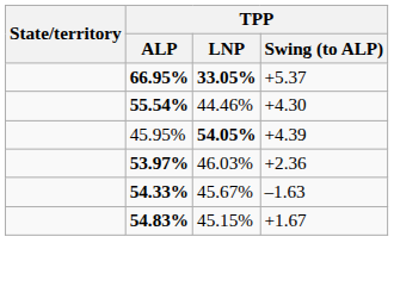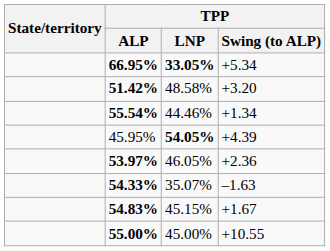 <table class="wikitable sortable">
 <tr>
 <th rowspan="2">State/territory</th>
 <th colspan="3">TPP</th>
 </tr>
 <tr>
 <th>ALP</th>
 <th>LNP</th>
 <th>Swing (to ALP)</th>
 </tr>
 <tr>
 <td></td>
 <td><strong>66.95%</strong></td>
 <td><strong>33.05%</strong></td>
-<td>+5.37</td>
+<td>+5.34</td>
+</tr>
+<tr>
+<td></td>
+<td><strong>51.42%</strong></td>
+<td>48.58%</td>
+<td>+3.20</td>
 </tr>
 <tr>
 <td></td>
 <td><strong>55.54%</strong></td>
 <td>44.46%</td>
-<td>+4.30</td>
+<td>+1.34</td>
 </tr>
 <tr>
 <td></td>
 <td>45.95%</td>
 <td><strong>54.05%</strong></td>
 <td>+4.39</td>
 </tr>
 <tr>
 <td></td>
 <td><strong>53.97%</strong></td>
-<td>46.03%</td>
+<td>46.05%</td>
 <td>+2.36</td>
 </tr>
 <tr>
 <td></td>
 <td><strong>54.33%</strong></td>
-<td>45.67%</td>
+<td>35.07%</td>
 <td>–1.63</td>
 </tr>
 <tr>
 <td></td>
 <td><strong>54.83%</strong></td>
 <td>45.15%</td>
 <td>+1.67</td>
 </tr>
+<tr>
+<td></td>
+<td><strong>55.00%</strong></td>
+<td>45.00%</td>
+<td>+10.55</td>
+</tr>
 </table>
